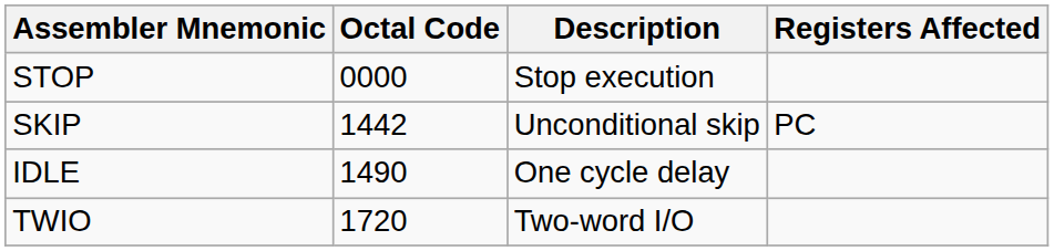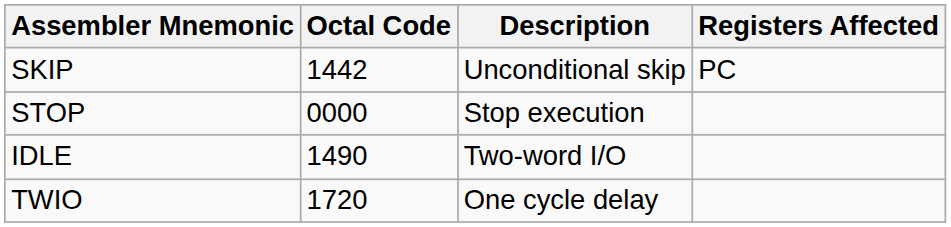 <table class="wikitable">
 <tr>
 <th>Assembler Mnemonic</th>
 <th>Octal Code</th>
 <th>Description</th>
 <th>Registers Affected</th>
 </tr>
 <tr>
+<td>SKIP</td>
+<td>1442</td>
+<td>Unconditional skip</td>
+<td>PC</td>
+</tr>
+<tr>
 <td>STOP</td>
 <td>0000</td>
 <td>Stop execution</td>
 <td></td>
 </tr>
 <tr>
-<td>SKIP</td>
-<td>1442</td>
-<td>Unconditional skip</td>
-<td>PC</td>
-</tr>
-<tr>
 <td>IDLE</td>
 <td>1490</td>
-<td>One cycle delay</td>
+<td>Two-word I/O</td>
 <td></td>
 </tr>
 <tr>
 <td>TWIO</td>
 <td>1720</td>
-<td>Two-word I/O</td>
+<td>One cycle delay</td>
 <td></td>
 </tr>
 </table>
